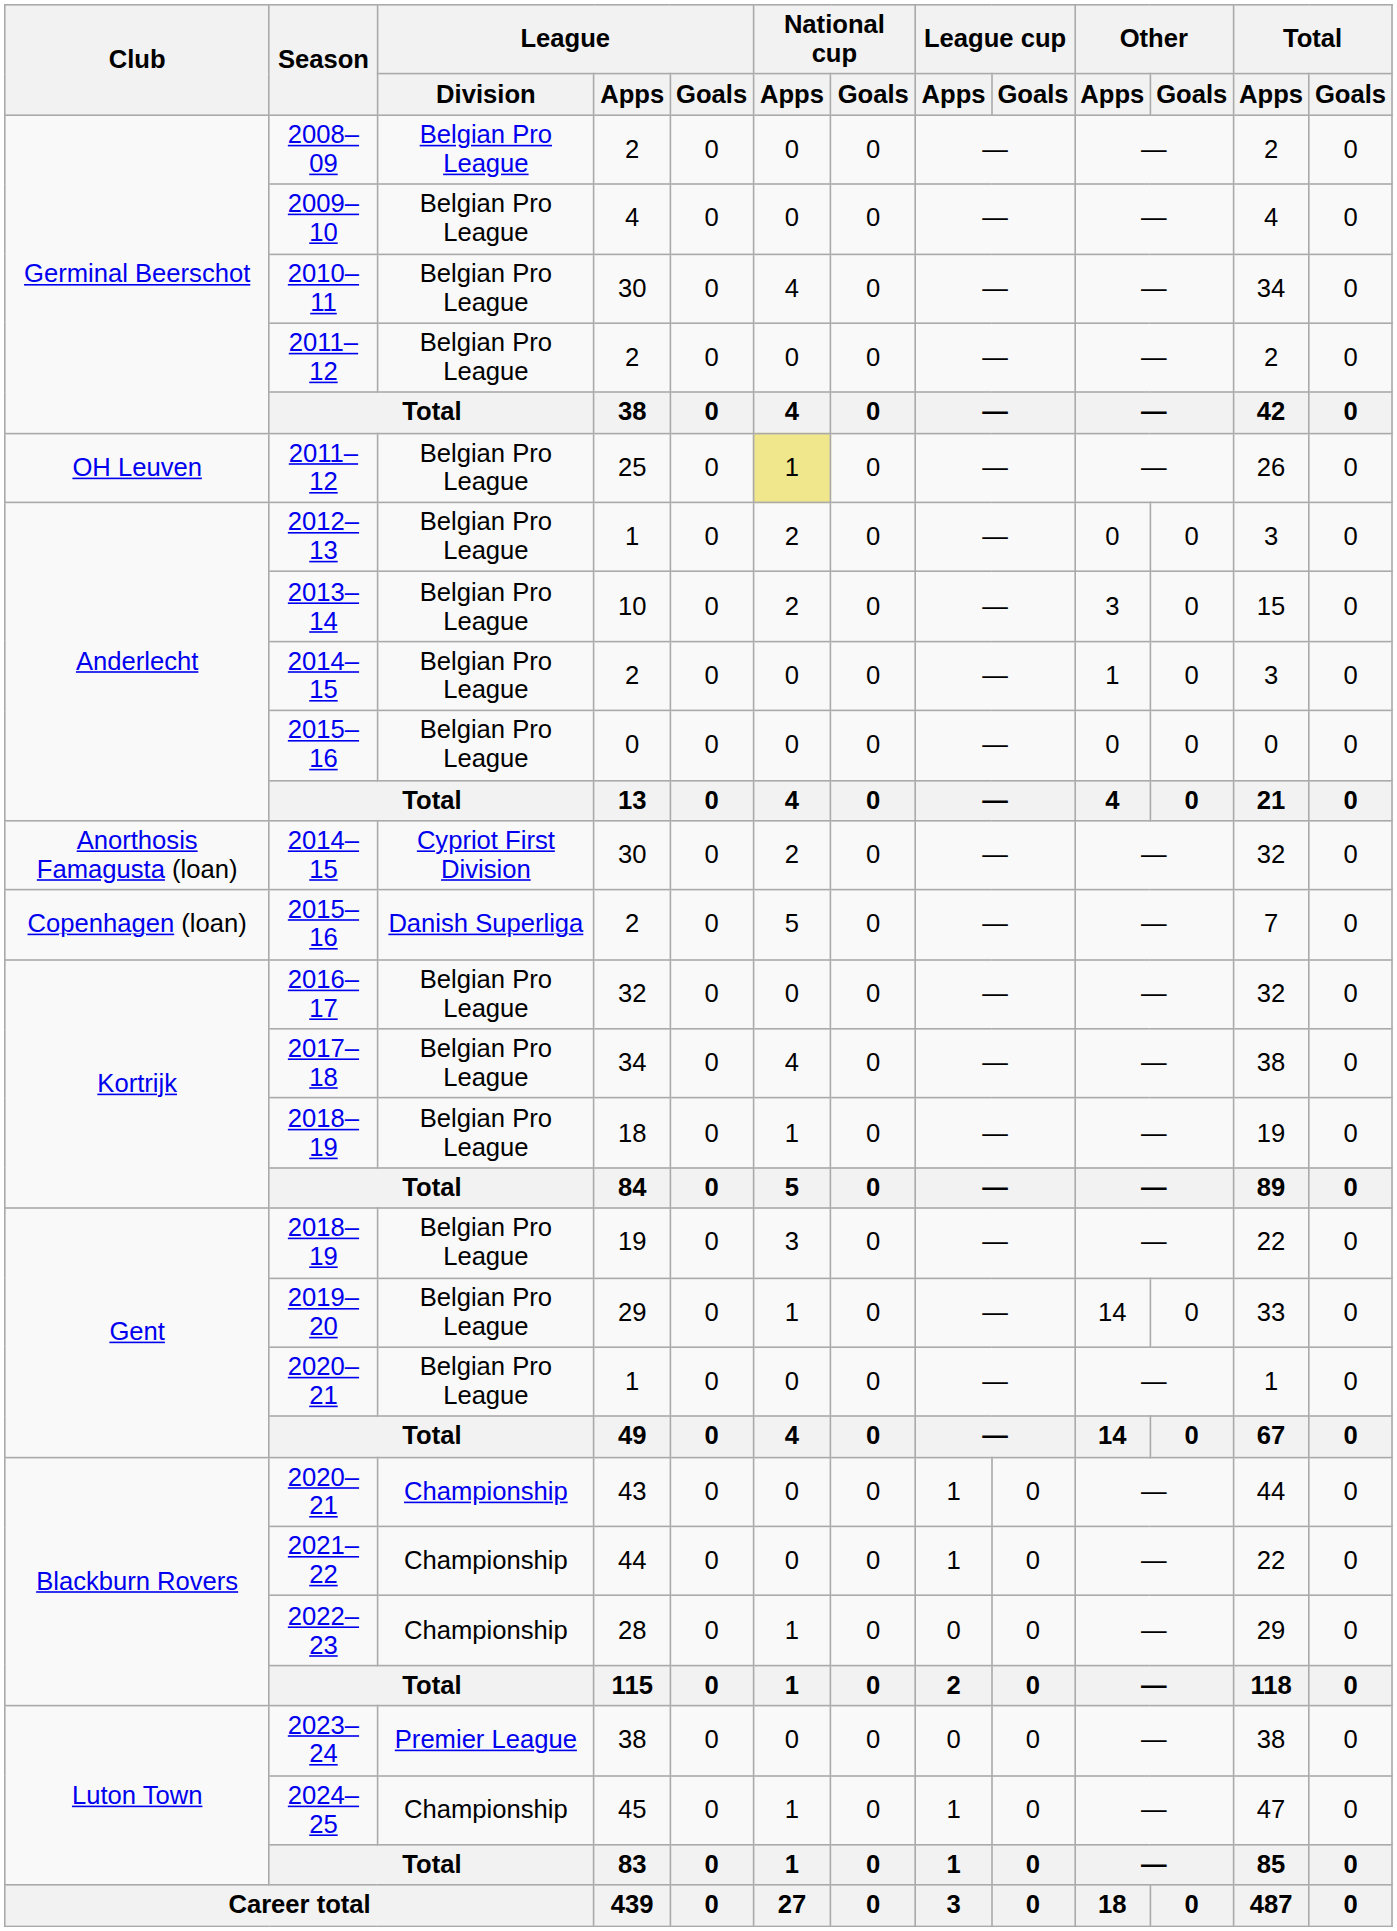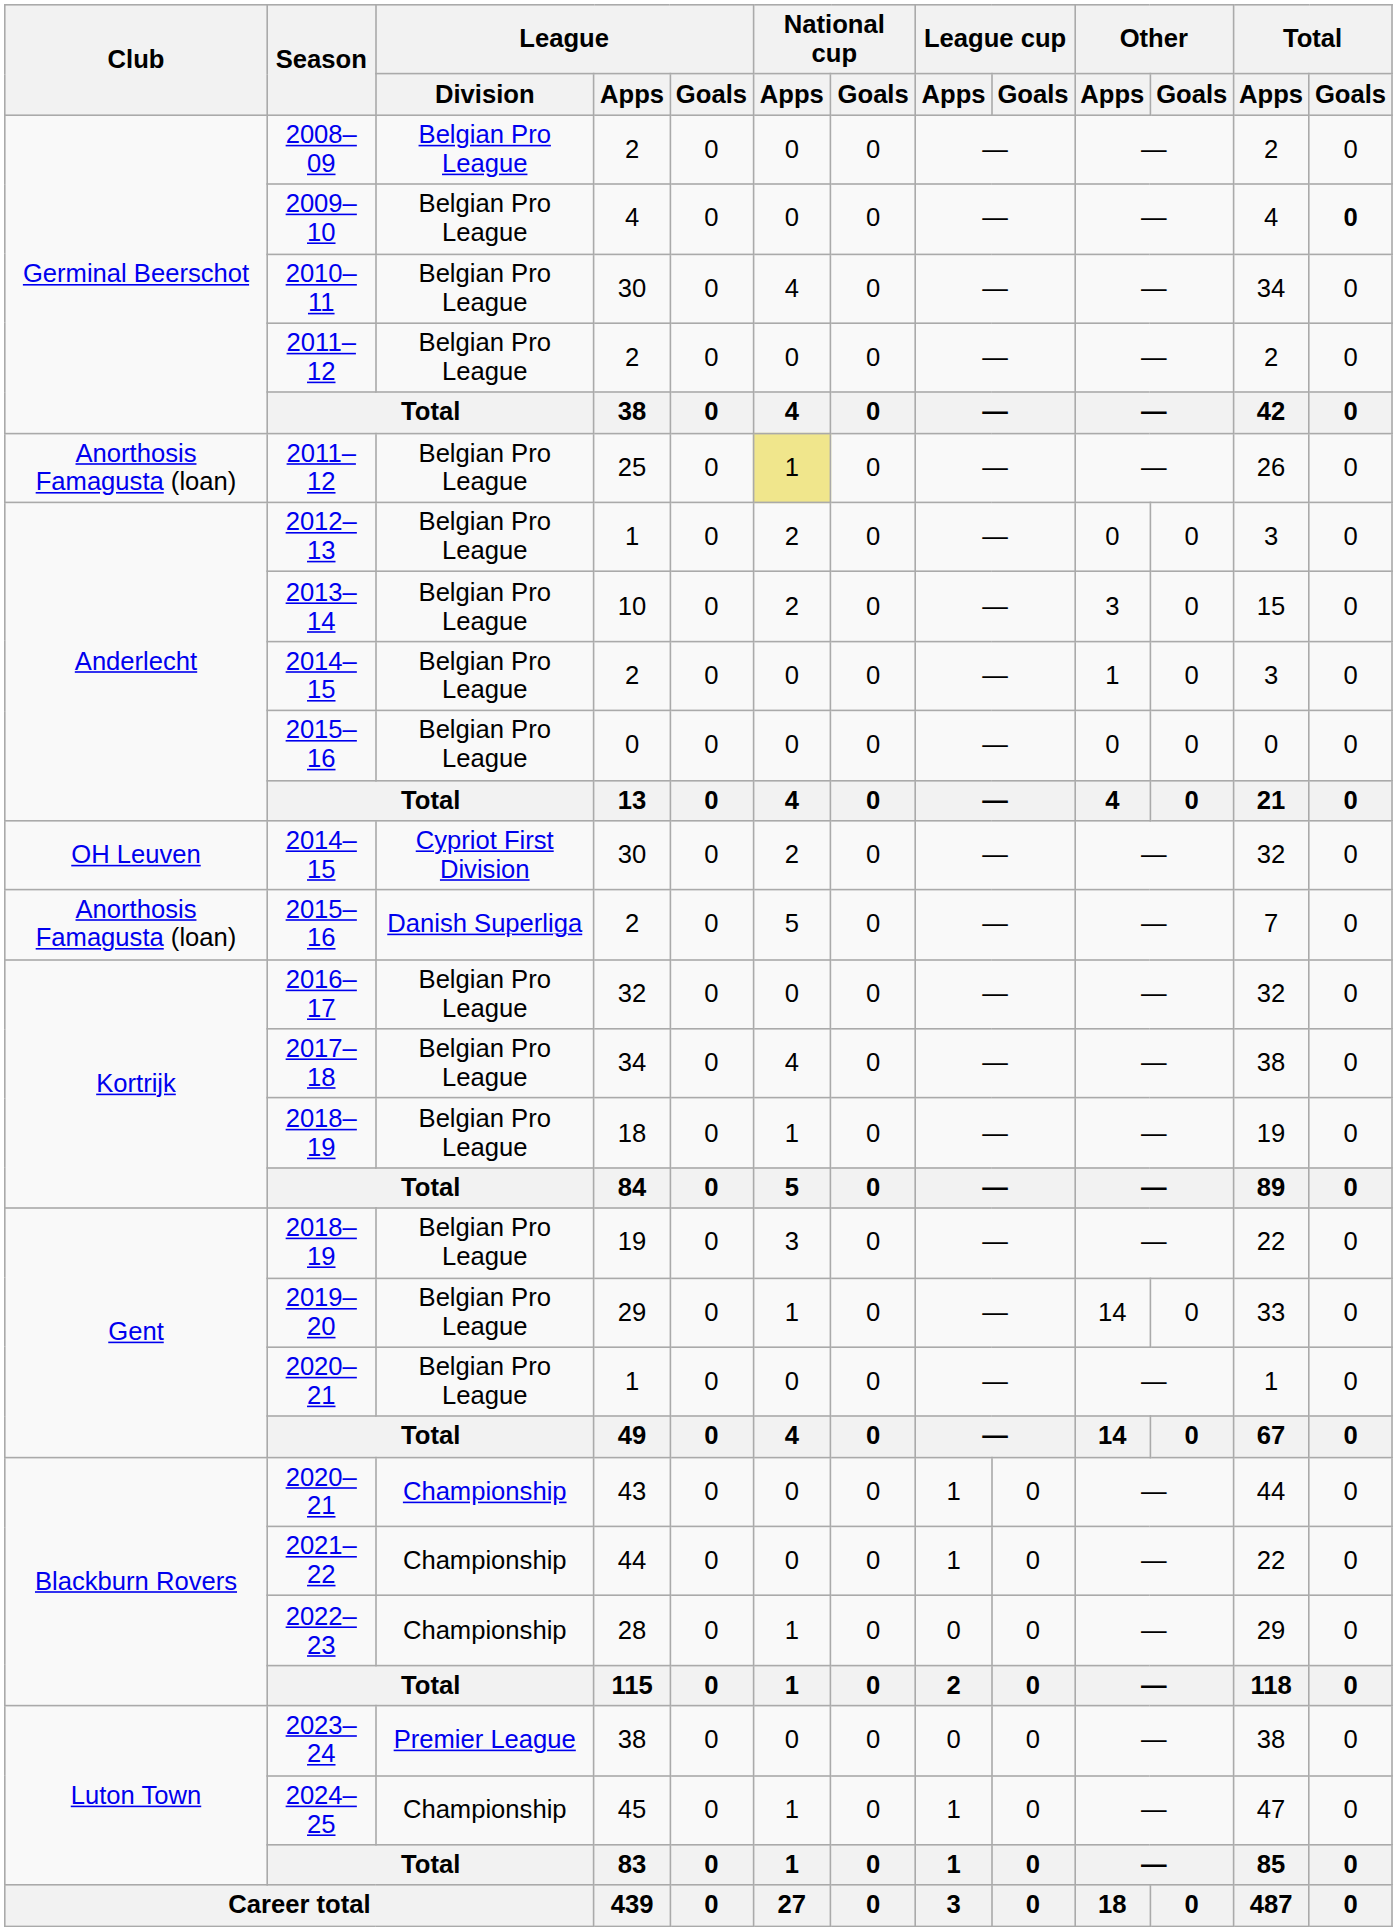 <table class="wikitable" style="text-align: center;">
 <tr>
 <th rowspan="2">Club</th>
 <th rowspan="2">Season</th>
 <th colspan="3">League</th>
 <th colspan="2">National cup</th>
 <th colspan="2">League cup</th>
 <th colspan="2">Other</th>
 <th colspan="2">Total</th>
 </tr>
 <tr>
 <th>Division</th>
 <th>Apps</th>
 <th>Goals</th>
 <th>Apps</th>
 <th>Goals</th>
 <th>Apps</th>
 <th>Goals</th>
 <th>Apps</th>
 <th>Goals</th>
 <th>Apps</th>
 <th>Goals</th>
 </tr>
 <tr>
 <td rowspan="5"><a href='#'>Germinal Beerschot</a></td>
 <td><a href='#'>2008–09</a></td>
 <td><a href='#'>Belgian Pro League</a></td>
 <td>2</td>
 <td>0</td>
 <td>0</td>
 <td>0</td>
 <td colspan="2">—</td>
 <td colspan="2">—</td>
 <td>2</td>
 <td>0</td>
 </tr>
 <tr>
 <td><a href='#'>2009–10</a></td>
 <td>Belgian Pro League</td>
 <td>4</td>
 <td>0</td>
 <td>0</td>
 <td>0</td>
 <td colspan="2">—</td>
 <td colspan="2">—</td>
 <td>4</td>
-<td>0</td>
+<td><strong>0</strong></td>
 </tr>
 <tr>
 <td><a href='#'>2010–11</a></td>
 <td>Belgian Pro League</td>
 <td>30</td>
 <td>0</td>
 <td>4</td>
 <td>0</td>
 <td colspan="2">—</td>
 <td colspan="2">—</td>
 <td>34</td>
 <td>0</td>
 </tr>
 <tr>
 <td><a href='#'>2011–12</a></td>
 <td>Belgian Pro League</td>
 <td>2</td>
 <td>0</td>
 <td>0</td>
 <td>0</td>
 <td colspan="2">—</td>
 <td colspan="2">—</td>
 <td>2</td>
 <td>0</td>
 </tr>
 <tr>
 <th colspan="2">Total</th>
 <th>38</th>
 <th>0</th>
 <th>4</th>
 <th>0</th>
 <th colspan="2">—</th>
 <th colspan="2">—</th>
 <th>42</th>
 <th>0</th>
 </tr>
 <tr>
-<td><a href='#'>OH Leuven</a></td>
+<td><a href='#'>Anorthosis Famagusta</a> (loan)</td>
 <td><a href='#'>2011–12</a></td>
 <td>Belgian Pro League</td>
 <td>25</td>
 <td>0</td>
 <td style="background: khaki;">1</td>
 <td>0</td>
 <td colspan="2">—</td>
 <td colspan="2">—</td>
 <td>26</td>
 <td>0</td>
 </tr>
 <tr>
 <td rowspan="5"><a href='#'>Anderlecht</a></td>
 <td><a href='#'>2012–13</a></td>
 <td>Belgian Pro League</td>
 <td>1</td>
 <td>0</td>
 <td>2</td>
 <td>0</td>
 <td colspan="2">—</td>
 <td>0</td>
 <td>0</td>
 <td>3</td>
 <td>0</td>
 </tr>
 <tr>
 <td><a href='#'>2013–14</a></td>
 <td>Belgian Pro League</td>
 <td>10</td>
 <td>0</td>
 <td>2</td>
 <td>0</td>
 <td colspan="2">—</td>
 <td>3</td>
 <td>0</td>
 <td>15</td>
 <td>0</td>
 </tr>
 <tr>
 <td><a href='#'>2014–15</a></td>
 <td>Belgian Pro League</td>
 <td>2</td>
 <td>0</td>
 <td>0</td>
 <td>0</td>
 <td colspan="2">—</td>
 <td>1</td>
 <td>0</td>
 <td>3</td>
 <td>0</td>
 </tr>
 <tr>
 <td><a href='#'>2015–16</a></td>
 <td>Belgian Pro League</td>
 <td>0</td>
 <td>0</td>
 <td>0</td>
 <td>0</td>
 <td colspan="2">—</td>
 <td>0</td>
 <td>0</td>
 <td>0</td>
 <td>0</td>
 </tr>
 <tr>
 <th colspan="2">Total</th>
 <th>13</th>
 <th>0</th>
 <th>4</th>
 <th>0</th>
 <th colspan="2">—</th>
 <th>4</th>
 <th>0</th>
 <th>21</th>
 <th>0</th>
 </tr>
 <tr>
-<td><a href='#'>Anorthosis Famagusta</a> (loan)</td>
+<td><a href='#'>OH Leuven</a></td>
 <td><a href='#'>2014–15</a></td>
 <td><a href='#'>Cypriot First Division</a></td>
 <td>30</td>
 <td>0</td>
 <td>2</td>
 <td>0</td>
 <td colspan="2">—</td>
 <td colspan="2">—</td>
 <td>32</td>
 <td>0</td>
 </tr>
 <tr>
-<td><a href='#'>Copenhagen</a> (loan)</td>
+<td><a href='#'>Anorthosis Famagusta</a> (loan)</td>
 <td><a href='#'>2015–16</a></td>
 <td><a href='#'>Danish Superliga</a></td>
 <td>2</td>
 <td>0</td>
 <td>5</td>
 <td>0</td>
 <td colspan="2">—</td>
 <td colspan="2">—</td>
 <td>7</td>
 <td>0</td>
 </tr>
 <tr>
 <td rowspan="4"><a href='#'>Kortrijk</a></td>
 <td><a href='#'>2016–17</a></td>
 <td>Belgian Pro League</td>
 <td>32</td>
 <td>0</td>
 <td>0</td>
 <td>0</td>
 <td colspan="2">—</td>
 <td colspan="2">—</td>
 <td>32</td>
 <td>0</td>
 </tr>
 <tr>
 <td><a href='#'>2017–18</a></td>
 <td>Belgian Pro League</td>
 <td>34</td>
 <td>0</td>
 <td>4</td>
 <td>0</td>
 <td colspan="2">—</td>
 <td colspan="2">—</td>
 <td>38</td>
 <td>0</td>
 </tr>
 <tr>
 <td><a href='#'>2018–19</a></td>
 <td>Belgian Pro League</td>
 <td>18</td>
 <td>0</td>
 <td>1</td>
 <td>0</td>
 <td colspan="2">—</td>
 <td colspan="2">—</td>
 <td>19</td>
 <td>0</td>
 </tr>
 <tr>
 <th colspan="2">Total</th>
 <th>84</th>
 <th>0</th>
 <th>5</th>
 <th>0</th>
 <th colspan="2">—</th>
 <th colspan="2">—</th>
 <th>89</th>
 <th>0</th>
 </tr>
 <tr>
 <td rowspan="4"><a href='#'>Gent</a></td>
 <td><a href='#'>2018–19</a></td>
 <td>Belgian Pro League</td>
 <td>19</td>
 <td>0</td>
 <td>3</td>
 <td>0</td>
 <td colspan="2">—</td>
 <td colspan="2">—</td>
 <td>22</td>
 <td>0</td>
 </tr>
 <tr>
 <td><a href='#'>2019–20</a></td>
 <td>Belgian Pro League</td>
 <td>29</td>
 <td>0</td>
 <td>1</td>
 <td>0</td>
 <td colspan="2">—</td>
 <td>14</td>
 <td>0</td>
 <td>33</td>
 <td>0</td>
 </tr>
 <tr>
 <td><a href='#'>2020–21</a></td>
 <td>Belgian Pro League</td>
 <td>1</td>
 <td>0</td>
 <td>0</td>
 <td>0</td>
 <td colspan="2">—</td>
 <td colspan="2">—</td>
 <td>1</td>
 <td>0</td>
 </tr>
 <tr>
 <th colspan="2">Total</th>
 <th>49</th>
 <th>0</th>
 <th>4</th>
 <th>0</th>
 <th colspan="2">—</th>
 <th>14</th>
 <th>0</th>
 <th>67</th>
 <th>0</th>
 </tr>
 <tr>
 <td rowspan="4"><a href='#'>Blackburn Rovers</a></td>
 <td><a href='#'>2020–21</a></td>
 <td><a href='#'>Championship</a></td>
 <td>43</td>
 <td>0</td>
 <td>0</td>
 <td>0</td>
 <td>1</td>
 <td>0</td>
 <td colspan="2">—</td>
 <td>44</td>
 <td>0</td>
 </tr>
 <tr>
 <td><a href='#'>2021–22</a></td>
 <td>Championship</td>
 <td>44</td>
 <td>0</td>
 <td>0</td>
 <td>0</td>
 <td>1</td>
 <td>0</td>
 <td colspan="2">—</td>
 <td>22</td>
 <td>0</td>
 </tr>
 <tr>
 <td><a href='#'>2022–23</a></td>
 <td>Championship</td>
 <td>28</td>
 <td>0</td>
 <td>1</td>
 <td>0</td>
 <td>0</td>
 <td>0</td>
 <td colspan="2">—</td>
 <td>29</td>
 <td>0</td>
 </tr>
 <tr>
 <th colspan="2">Total</th>
 <th>115</th>
 <th>0</th>
 <th>1</th>
 <th>0</th>
 <th>2</th>
 <th>0</th>
 <th colspan="2">—</th>
 <th>118</th>
 <th>0</th>
 </tr>
 <tr>
 <td rowspan="3"><a href='#'>Luton Town</a></td>
 <td><a href='#'>2023–24</a></td>
 <td><a href='#'>Premier League</a></td>
 <td>38</td>
 <td>0</td>
 <td>0</td>
 <td>0</td>
 <td>0</td>
 <td>0</td>
 <td colspan="2">—</td>
 <td>38</td>
 <td>0</td>
 </tr>
 <tr>
 <td><a href='#'>2024–25</a></td>
 <td>Championship</td>
 <td>45</td>
 <td>0</td>
 <td>1</td>
 <td>0</td>
 <td>1</td>
 <td>0</td>
 <td colspan="2">—</td>
 <td>47</td>
 <td>0</td>
 </tr>
 <tr>
 <th colspan="2">Total</th>
 <th>83</th>
 <th>0</th>
 <th>1</th>
 <th>0</th>
 <th>1</th>
 <th>0</th>
 <th colspan="2">—</th>
 <th>85</th>
 <th>0</th>
 </tr>
 <tr>
 <th colspan="3">Career total</th>
 <th>439</th>
 <th>0</th>
 <th>27</th>
 <th>0</th>
 <th>3</th>
 <th>0</th>
 <th>18</th>
 <th>0</th>
 <th>487</th>
 <th>0</th>
 </tr>
 </table>
